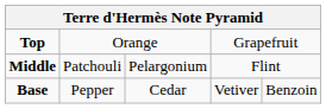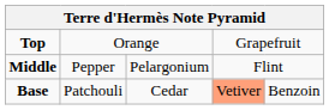 <table class="wikitable"  style="margin: auto;">
 <tr>
 <th colspan=5>Terre d'Hermès Note Pyramid</th>
 </tr>
 <tr>
 <td align=center><strong>Top</strong></td>
 <td colspan=2 align=center>Orange</td>
 <td colspan=2 align=center>Grapefruit</td>
 </tr>
 <tr>
 <td align=center><strong>Middle</strong></td>
-<td align=center>Patchouli</td>
+<td align=center>Pepper</td>
 <td align=center>Pelargonium</td>
 <td colspan=2 align=center>Flint</td>
 </tr>
 <tr>
 <td align=center><strong>Base</strong></td>
-<td align=center>Pepper</td>
+<td align=center>Patchouli</td>
 <td align=center>Cedar</td>
-<td align=center>Vetiver</td>
+<td align=center style="background: lightsalmon;">Vetiver</td>
 <td align=center>Benzoin</td>
 </tr>
 </table>
